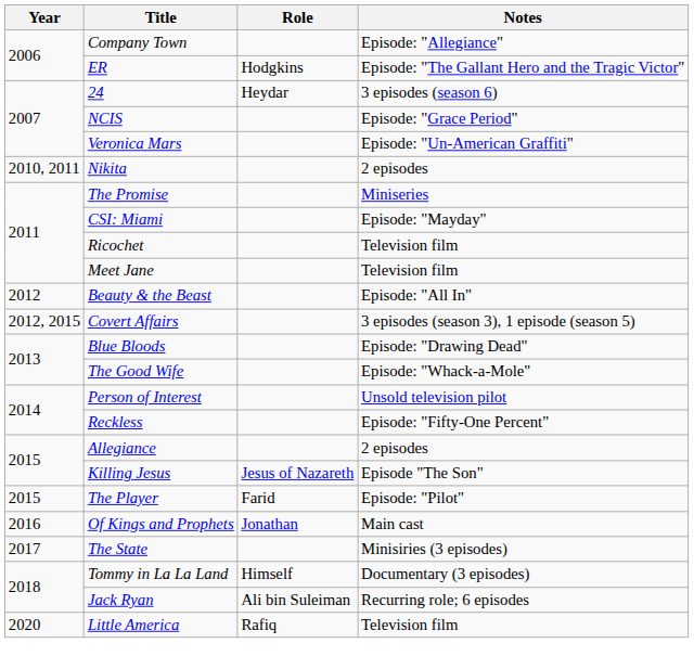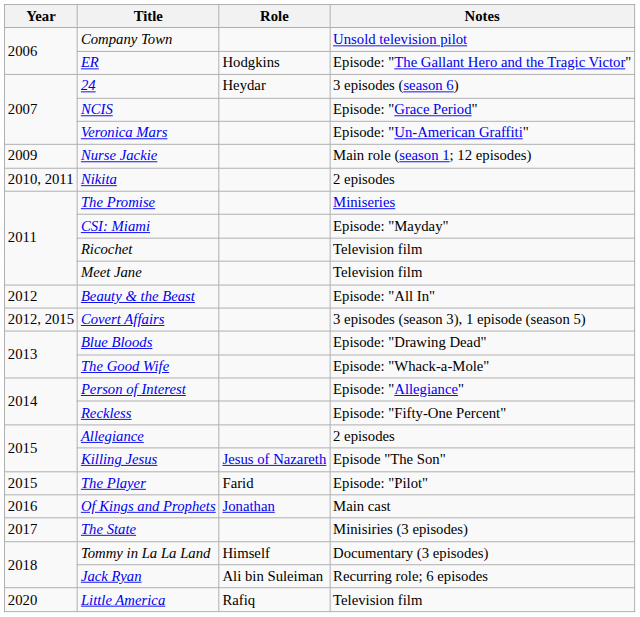 <table class="wikitable plainrowheaders sortable">
 <tr>
 <th scope="col">Year</th>
 <th scope="col">Title</th>
 <th scope="col">Role</th>
 <th scope="col" class="unsortable">Notes</th>
 </tr>
 <tr>
 <td rowspan="2">2006</td>
 <td scope="row"><em>Company Town</em></td>
 <td></td>
-<td>Episode: "<a href='#'>Allegiance</a>"</td>
+<td><a href='#'>Unsold television pilot</a></td>
 </tr>
 <tr>
 <td scope="row"><em><a href='#'>ER</a></em></td>
 <td>Hodgkins</td>
 <td>Episode: "<a href='#'>The Gallant Hero and the Tragic Victor</a>"</td>
 </tr>
 <tr>
 <td rowspan="3">2007</td>
 <td scope="row"><em><a href='#'>24</a></em></td>
 <td>Heydar</td>
 <td>3 episodes (<a href='#'>season 6</a>)</td>
 </tr>
 <tr>
 <td scope="row"><em><a href='#'>NCIS</a></em></td>
 <td></td>
 <td>Episode: "<a href='#'>Grace Period</a>"</td>
 </tr>
 <tr>
 <td scope="row"><em><a href='#'>Veronica Mars</a></em></td>
 <td></td>
 <td>Episode: "<a href='#'>Un-American Graffiti</a>"</td>
+</tr>
+<tr>
+<td>2009</td>
+<td scope="row"><em><a href='#'>Nurse Jackie</a></em></td>
+<td></td>
+<td>Main role (<a href='#'>season 1</a>; 12 episodes)</td>
 </tr>
 <tr>
 <td>2010, 2011</td>
 <td scope="row"><em><a href='#'>Nikita</a></em></td>
 <td></td>
 <td>2 episodes</td>
 </tr>
 <tr>
 <td rowspan="4">2011</td>
 <td scope="row"><em><a href='#'>The Promise</a></em></td>
 <td></td>
 <td><a href='#'>Miniseries</a></td>
 </tr>
 <tr>
 <td scope="row"><em><a href='#'>CSI: Miami</a></em></td>
 <td></td>
 <td>Episode: "Mayday"</td>
 </tr>
 <tr>
 <td scope="row"><em>Ricochet</em></td>
 <td></td>
 <td>Television film</td>
 </tr>
 <tr>
 <td scope="row"><em>Meet Jane</em></td>
 <td></td>
 <td>Television film</td>
 </tr>
 <tr>
 <td>2012</td>
 <td scope="row"><em><a href='#'>Beauty & the Beast</a></em></td>
 <td></td>
 <td>Episode: "All In"</td>
 </tr>
 <tr>
 <td>2012, 2015</td>
 <td scope="row"><em><a href='#'>Covert Affairs</a></em></td>
 <td></td>
 <td>3 episodes (season 3), 1 episode (season 5)</td>
 </tr>
 <tr>
 <td rowspan="2">2013</td>
 <td scope="row"><em><a href='#'>Blue Bloods</a></em></td>
 <td></td>
 <td>Episode: "Drawing Dead"</td>
 </tr>
 <tr>
 <td scope="row"><em><a href='#'>The Good Wife</a></em></td>
 <td></td>
 <td>Episode: "Whack-a-Mole"</td>
 </tr>
 <tr>
 <td rowspan="2">2014</td>
 <td scope="row"><em><a href='#'>Person of Interest</a></em></td>
 <td></td>
-<td><a href='#'>Unsold television pilot</a></td>
+<td>Episode: "<a href='#'>Allegiance</a>"</td>
 </tr>
 <tr>
 <td scope="row"><em><a href='#'>Reckless</a></em></td>
 <td></td>
 <td>Episode: "Fifty-One Percent"</td>
 </tr>
 <tr>
 <td rowspan="2">2015</td>
 <td scope="row"><em><a href='#'>Allegiance</a></em></td>
 <td></td>
 <td>2 episodes</td>
 </tr>
 <tr>
 <td scope="row"><em><a href='#'>Killing Jesus</a></em></td>
 <td><a href='#'>Jesus of Nazareth</a></td>
 <td>Episode "The Son"</td>
 </tr>
 <tr>
 <td>2015</td>
 <td scope="row"><em><a href='#'>The Player</a></em></td>
 <td>Farid</td>
 <td>Episode: "Pilot"</td>
 </tr>
 <tr>
 <td>2016</td>
 <td scope="row"><em><a href='#'>Of Kings and Prophets</a></em></td>
 <td><a href='#'>Jonathan</a></td>
 <td>Main cast</td>
 </tr>
 <tr>
 <td>2017</td>
 <td scope="row"><em><a href='#'>The State</a></em></td>
 <td></td>
 <td>Minisiries (3 episodes)</td>
 </tr>
 <tr>
 <td rowspan="2">2018</td>
 <td scope="row"><em>Tommy in La La Land</em></td>
 <td>Himself</td>
 <td>Documentary (3 episodes)</td>
 </tr>
 <tr>
 <td scope="row"><em><a href='#'>Jack Ryan</a></em></td>
 <td>Ali bin Suleiman</td>
 <td>Recurring role; 6 episodes</td>
 </tr>
 <tr>
 <td>2020</td>
 <td scope="row"><em><a href='#'>Little America</a></em></td>
 <td>Rafiq</td>
 <td>Television film</td>
 </tr>
 </table>
